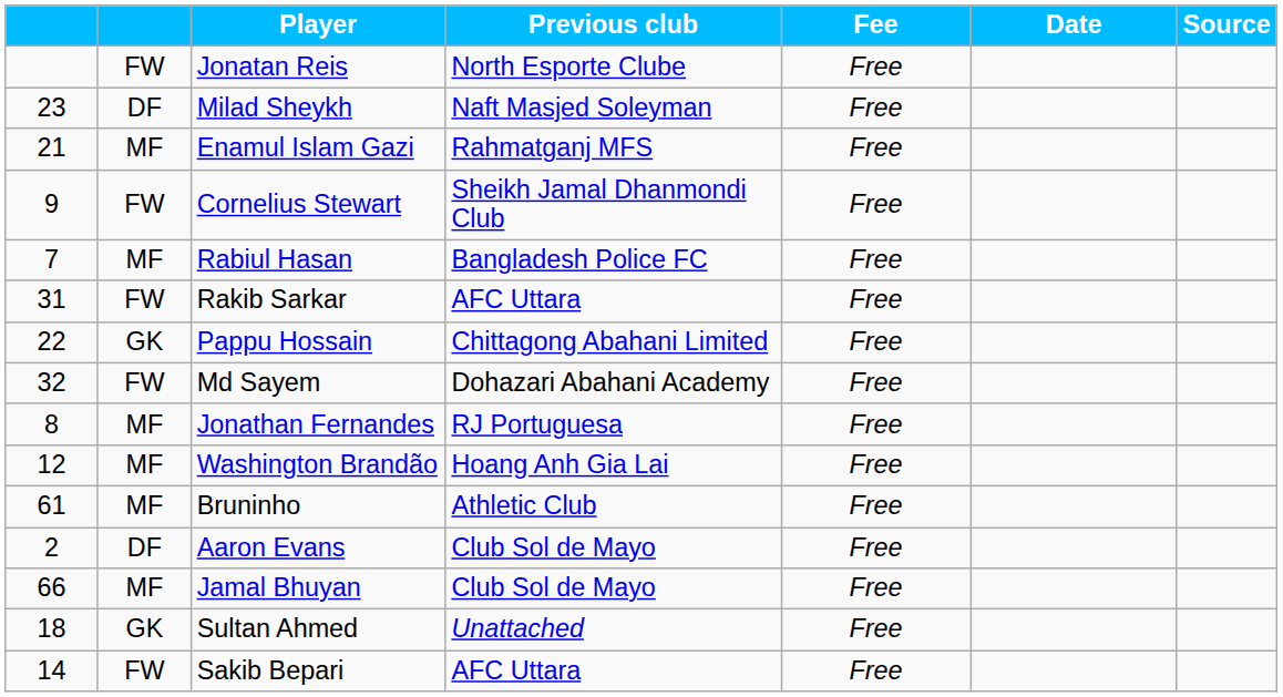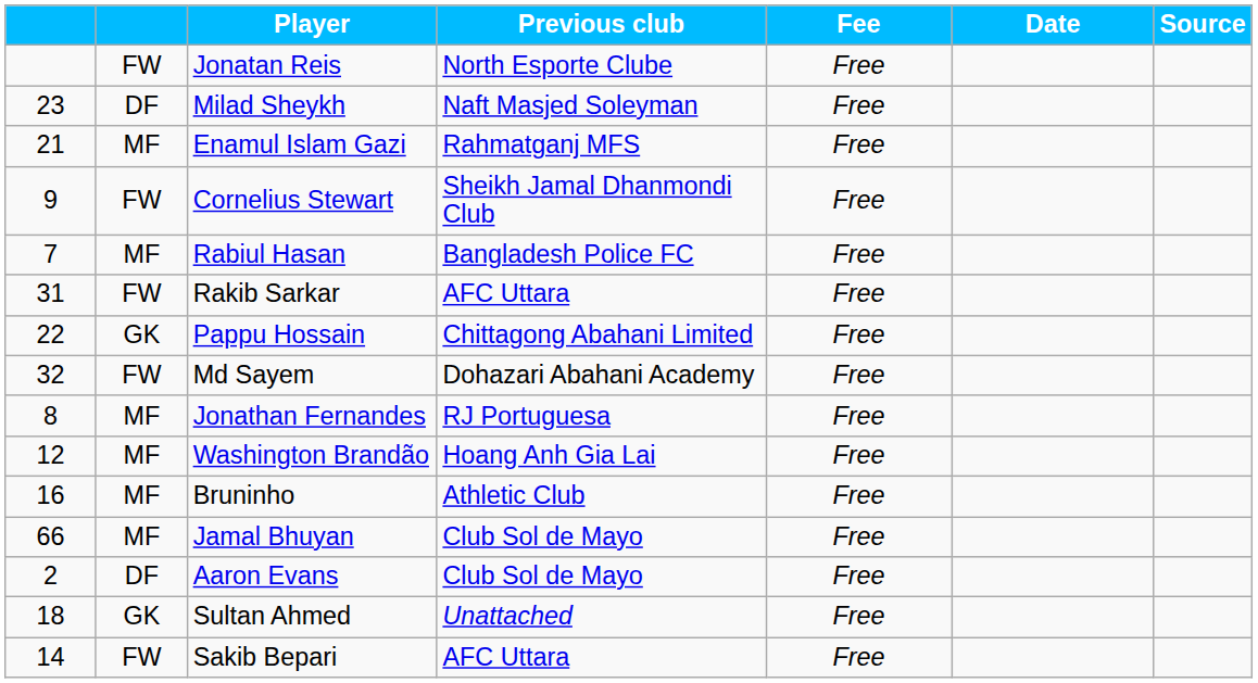 <table class="wikitable plainrowheaders sortable" style="text-align:center">
 <tr>
 <th style="background:#00bbff; color:white; width:50px;"></th>
 <th style="background:#00bbff; color:white; width:50px;"></th>
 <th style="background:#00bbff; color:white; width:150px;">Player</th>
 <th style="background:#00bbff; color:white; width:200px;">Previous club</th>
 <th style="background:#00bbff; color:white; width:110px;">Fee</th>
 <th style="background:#00bbff; color:white; width:120px;">Date</th>
 <th style="background:#00bbff; color:white; width:25px;">Source</th>
 </tr>
 <tr>
 <td></td>
 <td>FW</td>
 <td align="left"> <a href='#'>Jonatan Reis</a></td>
 <td align="left"> <a href='#'>North Esporte Clube</a></td>
 <td><em>Free</em></td>
 <td></td>
 <td></td>
 </tr>
 <tr>
 <td align="center">23</td>
 <td>DF</td>
 <td align="left"> <a href='#'>Milad Sheykh</a></td>
 <td align="left"> <a href='#'>Naft Masjed Soleyman</a></td>
 <td><em>Free</em></td>
 <td></td>
 <td></td>
 </tr>
 <tr>
 <td align="center">21</td>
 <td>MF</td>
 <td align="left"><a href='#'>Enamul Islam Gazi</a></td>
 <td align="left"><a href='#'>Rahmatganj MFS</a></td>
 <td><em>Free</em></td>
 <td></td>
 <td></td>
 </tr>
 <tr>
 <td align="center">9</td>
 <td align="center">FW</td>
 <td align="left"> <a href='#'>Cornelius Stewart</a></td>
 <td align="left"><a href='#'>Sheikh Jamal Dhanmondi Club</a></td>
 <td align="center"><em>Free</em></td>
 <td></td>
 <td></td>
 </tr>
 <tr>
 <td align="center">7</td>
 <td align="center">MF</td>
 <td align="left"><a href='#'>Rabiul Hasan</a></td>
 <td align="left"><a href='#'>Bangladesh Police FC</a></td>
 <td align="center"><em>Free</em></td>
 <td></td>
 <td></td>
 </tr>
 <tr>
 <td align="center">31</td>
 <td align="center">FW</td>
 <td align="left">Rakib Sarkar</td>
 <td align="left"><a href='#'>AFC Uttara</a></td>
 <td align="center"><em>Free</em></td>
 <td></td>
 <td></td>
 </tr>
 <tr>
 <td align="center">22</td>
 <td align="center">GK</td>
 <td align="left"><a href='#'>Pappu Hossain</a></td>
 <td align="left"><a href='#'>Chittagong Abahani Limited</a></td>
 <td align="center"><em>Free</em></td>
 <td></td>
 <td></td>
 </tr>
 <tr>
 <td align="center">32</td>
 <td align="center">FW</td>
 <td align="left">Md Sayem</td>
 <td align="left">Dohazari Abahani Academy</td>
 <td align="center"><em>Free</em></td>
 <td></td>
 <td></td>
 </tr>
 <tr>
 <td align="center">8</td>
 <td align="center">MF</td>
 <td align="left"> <a href='#'>Jonathan Fernandes</a></td>
 <td align="left"> <a href='#'>RJ Portuguesa</a></td>
 <td align="center"><em>Free</em></td>
 <td></td>
 <td></td>
 </tr>
 <tr>
 <td align="center">12</td>
 <td align="center">MF</td>
 <td align="left"> <a href='#'>Washington Brandão</a></td>
 <td align="left"> <a href='#'>Hoang Anh Gia Lai</a></td>
 <td align="center"><em>Free</em></td>
 <td></td>
 <td></td>
 </tr>
 <tr>
-<td align="center">61</td>
+<td align="center">16</td>
 <td align="center">MF</td>
 <td align="left"> Bruninho</td>
 <td align="left"> <a href='#'>Athletic Club</a></td>
 <td align="center"><em>Free</em></td>
 <td></td>
 <td></td>
 </tr>
 <tr>
-<td align="center">2</td>
-<td align="center">DF</td>
-<td align="left"> <a href='#'>Aaron Evans</a></td>
+<td align="center">66</td>
+<td align="center">MF</td>
+<td align="left"><a href='#'>Jamal Bhuyan</a></td>
 <td align="left"> <a href='#'>Club Sol de Mayo</a></td>
 <td align="center"><em>Free</em></td>
 <td></td>
 <td></td>
 </tr>
 <tr>
-<td align="center">66</td>
-<td align="center">MF</td>
-<td align="left"><a href='#'>Jamal Bhuyan</a></td>
+<td align="center">2</td>
+<td align="center">DF</td>
+<td align="left"> <a href='#'>Aaron Evans</a></td>
 <td align="left"> <a href='#'>Club Sol de Mayo</a></td>
 <td align="center"><em>Free</em></td>
 <td></td>
 <td></td>
 </tr>
 <tr>
 <td align="center">18</td>
 <td align="center">GK</td>
 <td align="left">Sultan Ahmed</td>
 <td align="left"><em><a href='#'>Unattached</a></em></td>
 <td align="center"><em>Free</em></td>
 <td></td>
 <td></td>
 </tr>
 <tr>
 <td align="center">14</td>
 <td align="center">FW</td>
 <td align="left">Sakib Bepari</td>
 <td align="left"><a href='#'>AFC Uttara</a></td>
 <td align="center"><em>Free</em></td>
 <td></td>
 <td></td>
 </tr>
 </table>
